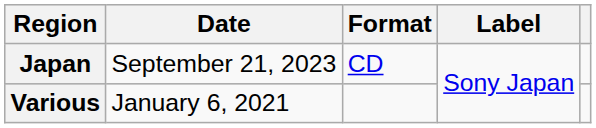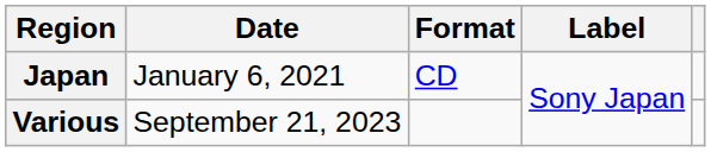 <table class="wikitable plainrowheaders">
 <tr>
 <th scope="col">Region</th>
 <th scope="col">Date</th>
 <th scope="col">Format</th>
 <th scope="col">Label</th>
 <th scope="col"></th>
 </tr>
 <tr>
 <th scope="row">Japan</th>
-<td>September 21, 2023</td>
+<td>January 6, 2021</td>
 <td><a href='#'>CD</a></td>
 <td rowspan="2"><a href='#'>Sony Japan</a></td>
 <td style="text-align:center"></td>
 </tr>
 <tr>
 <th scope="row">Various</th>
-<td>January 6, 2021</td>
+<td>September 21, 2023</td>
 <td></td>
 <td style="text-align:center"></td>
 </tr>
 </table>
